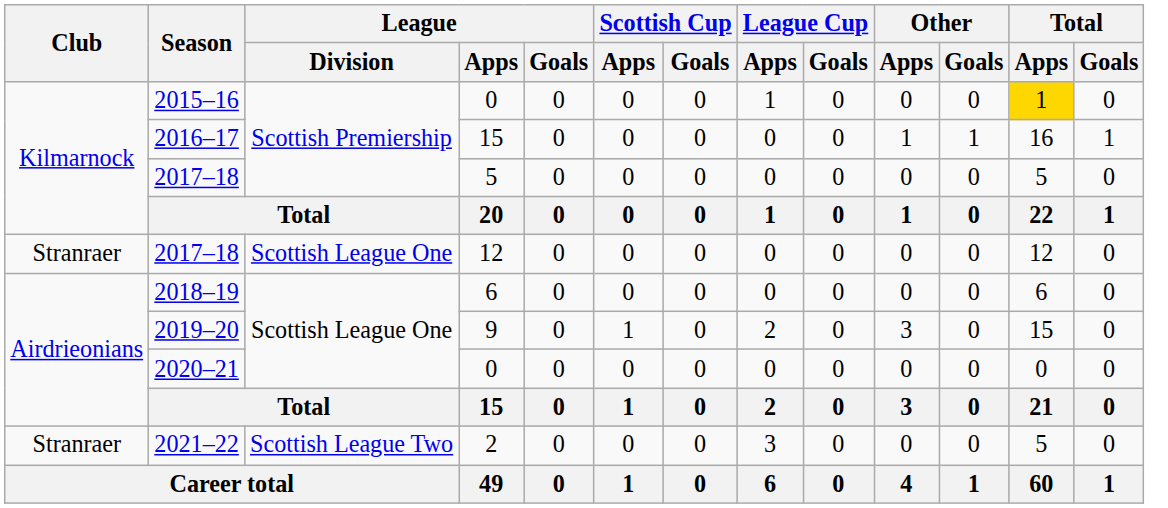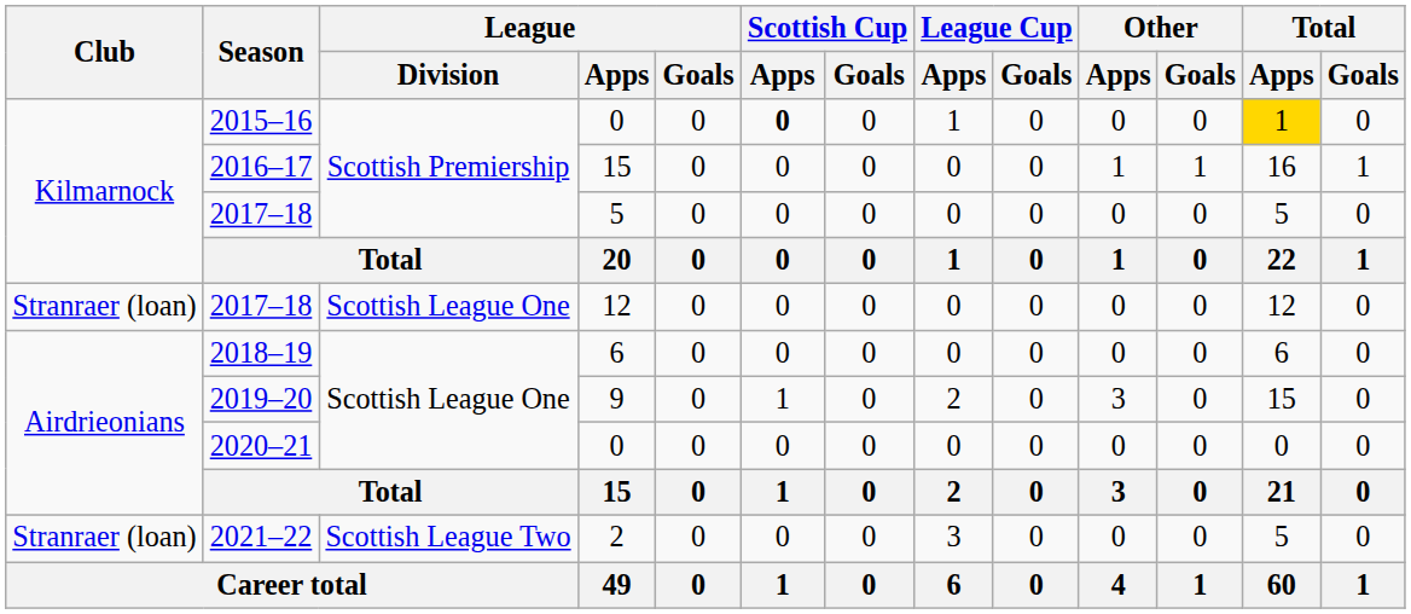 <table class="wikitable" style="text-align:center">
 <tr>
 <th rowspan="2">Club</th>
 <th rowspan="2">Season</th>
 <th colspan="3">League</th>
 <th colspan="2"><a href='#'>Scottish Cup</a></th>
 <th colspan="2"><a href='#'>League Cup</a></th>
 <th colspan="2">Other</th>
 <th colspan="2">Total</th>
 </tr>
 <tr>
 <th>Division</th>
 <th>Apps</th>
 <th>Goals</th>
 <th>Apps</th>
 <th>Goals</th>
 <th>Apps</th>
 <th>Goals</th>
 <th>Apps</th>
 <th>Goals</th>
 <th>Apps</th>
 <th>Goals</th>
 </tr>
 <tr>
 <td rowspan="4"><a href='#'>Kilmarnock</a></td>
 <td><a href='#'>2015–16</a></td>
 <td rowspan="3"><a href='#'>Scottish Premiership</a></td>
 <td>0</td>
 <td>0</td>
-<td>0</td>
+<td><strong>0</strong></td>
 <td>0</td>
 <td>1</td>
 <td>0</td>
 <td>0</td>
 <td>0</td>
 <td style="background: gold;">1</td>
 <td>0</td>
 </tr>
 <tr>
 <td><a href='#'>2016–17</a></td>
 <td>15</td>
 <td>0</td>
 <td>0</td>
 <td>0</td>
 <td>0</td>
 <td>0</td>
 <td>1</td>
 <td>1</td>
 <td>16</td>
 <td>1</td>
 </tr>
 <tr>
 <td><a href='#'>2017–18</a></td>
 <td>5</td>
 <td>0</td>
 <td>0</td>
 <td>0</td>
 <td>0</td>
 <td>0</td>
 <td>0</td>
 <td>0</td>
 <td>5</td>
 <td>0</td>
 </tr>
 <tr>
 <th colspan=2>Total</th>
 <th>20</th>
 <th>0</th>
 <th>0</th>
 <th>0</th>
 <th>1</th>
 <th>0</th>
 <th>1</th>
 <th>0</th>
 <th>22</th>
 <th>1</th>
 </tr>
 <tr>
-<td>Stranraer</td>
+<td><a href='#'>Stranraer</a> (loan)</td>
 <td><a href='#'>2017–18</a></td>
 <td><a href='#'>Scottish League One</a></td>
 <td>12</td>
 <td>0</td>
 <td>0</td>
 <td>0</td>
 <td>0</td>
 <td>0</td>
 <td>0</td>
 <td>0</td>
 <td>12</td>
 <td>0</td>
 </tr>
 <tr>
 <td rowspan=4><a href='#'>Airdrieonians</a></td>
 <td><a href='#'>2018–19</a></td>
 <td rowspan=3>Scottish League One</td>
 <td>6</td>
 <td>0</td>
 <td>0</td>
 <td>0</td>
 <td>0</td>
 <td>0</td>
 <td>0</td>
 <td>0</td>
 <td>6</td>
 <td>0</td>
 </tr>
 <tr>
 <td><a href='#'>2019–20</a></td>
 <td>9</td>
 <td>0</td>
 <td>1</td>
 <td>0</td>
 <td>2</td>
 <td>0</td>
 <td>3</td>
 <td>0</td>
 <td>15</td>
 <td>0</td>
 </tr>
 <tr>
 <td><a href='#'>2020–21</a></td>
 <td>0</td>
 <td>0</td>
 <td>0</td>
 <td>0</td>
 <td>0</td>
 <td>0</td>
 <td>0</td>
 <td>0</td>
 <td>0</td>
 <td>0</td>
 </tr>
 <tr>
 <th colspan=2>Total</th>
 <th>15</th>
 <th>0</th>
 <th>1</th>
 <th>0</th>
 <th>2</th>
 <th>0</th>
 <th>3</th>
 <th>0</th>
 <th>21</th>
 <th>0</th>
 </tr>
 <tr>
-<td>Stranraer</td>
+<td><a href='#'>Stranraer</a> (loan)</td>
 <td><a href='#'>2021–22</a></td>
 <td><a href='#'>Scottish League Two</a></td>
 <td>2</td>
 <td>0</td>
 <td>0</td>
 <td>0</td>
 <td>3</td>
 <td>0</td>
 <td>0</td>
 <td>0</td>
 <td>5</td>
 <td>0</td>
 </tr>
 <tr>
 <th colspan="3">Career total</th>
 <th>49</th>
 <th>0</th>
 <th>1</th>
 <th>0</th>
 <th>6</th>
 <th>0</th>
 <th>4</th>
 <th>1</th>
 <th>60</th>
 <th>1</th>
 </tr>
 </table>
